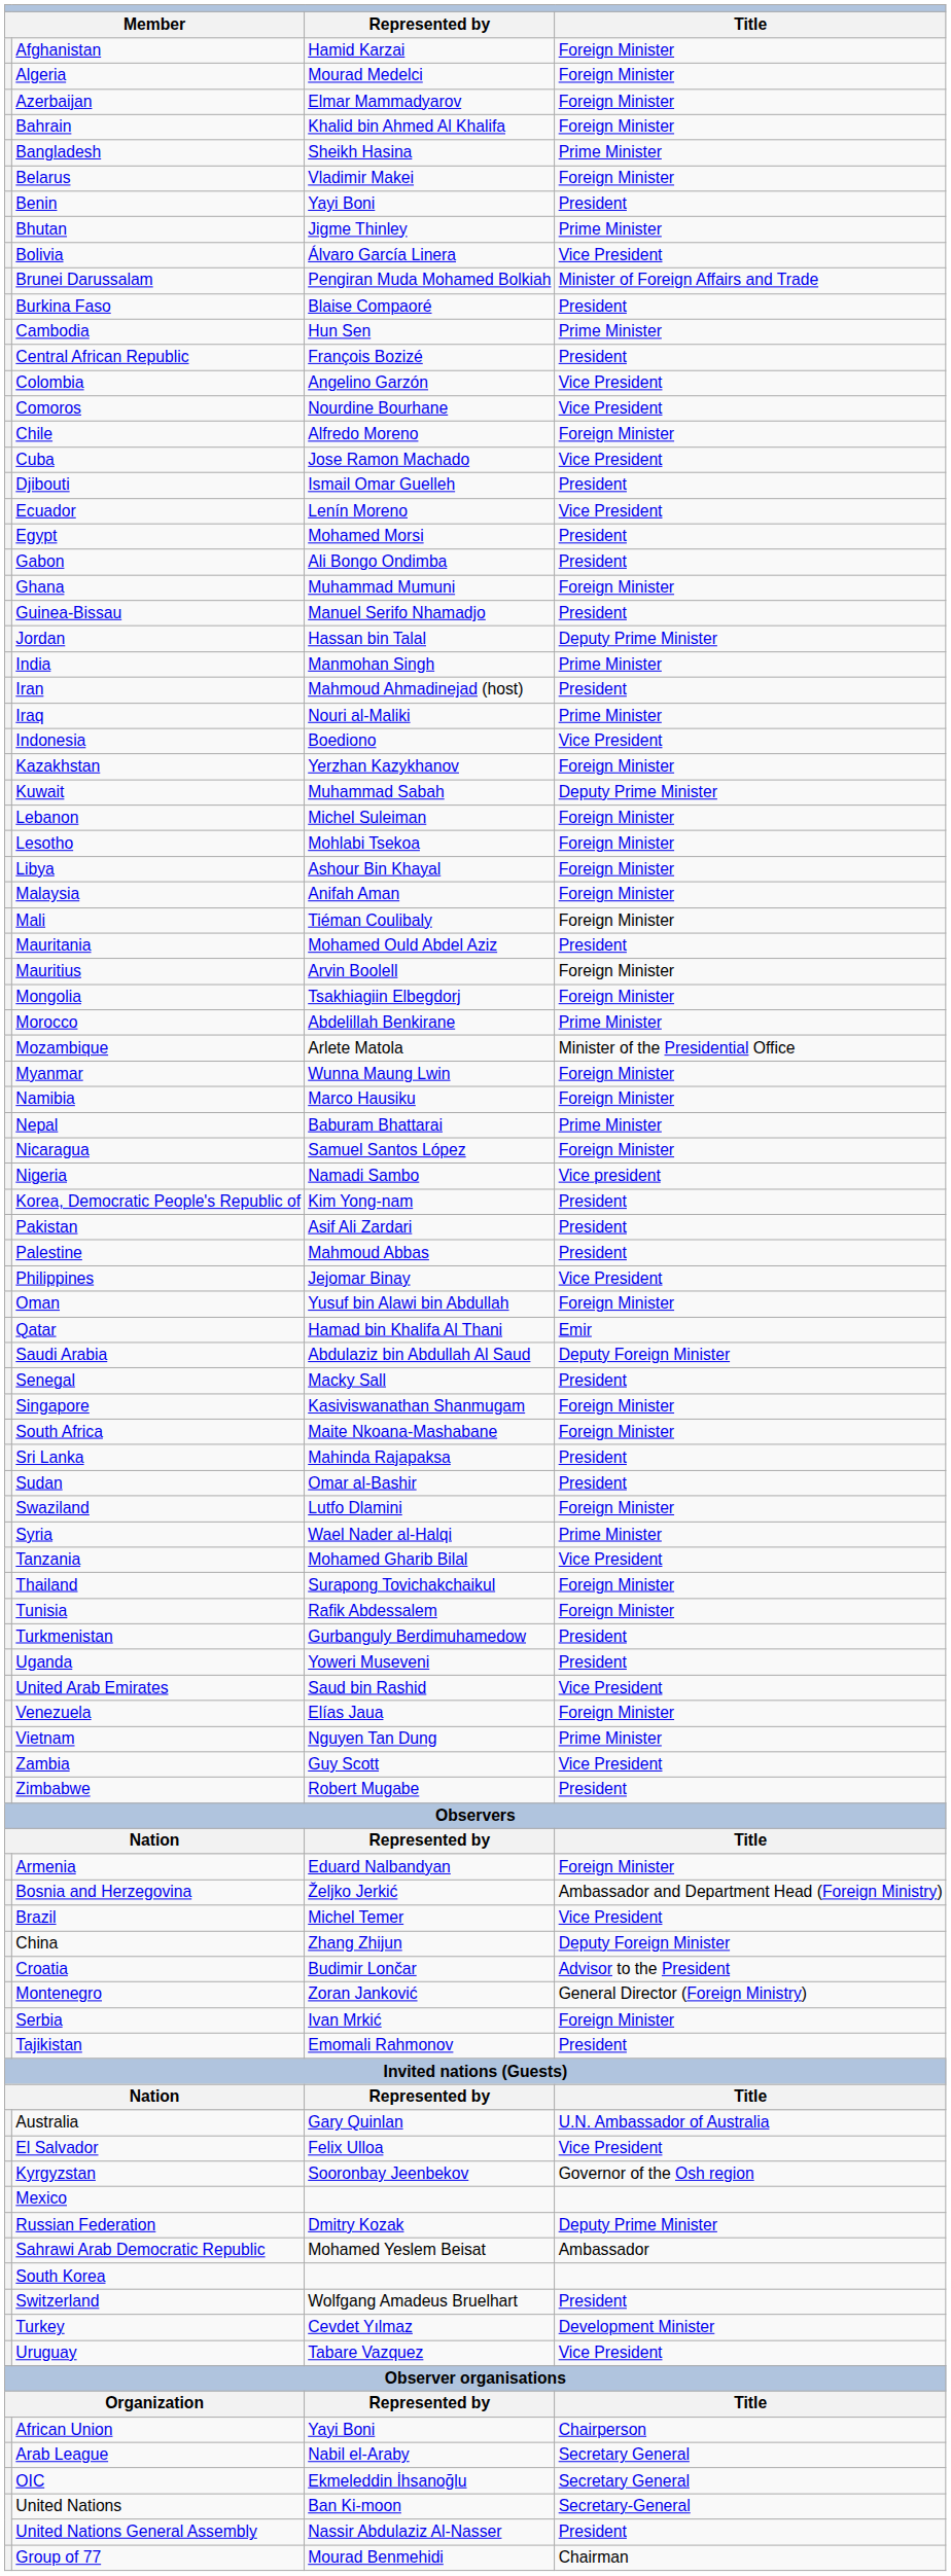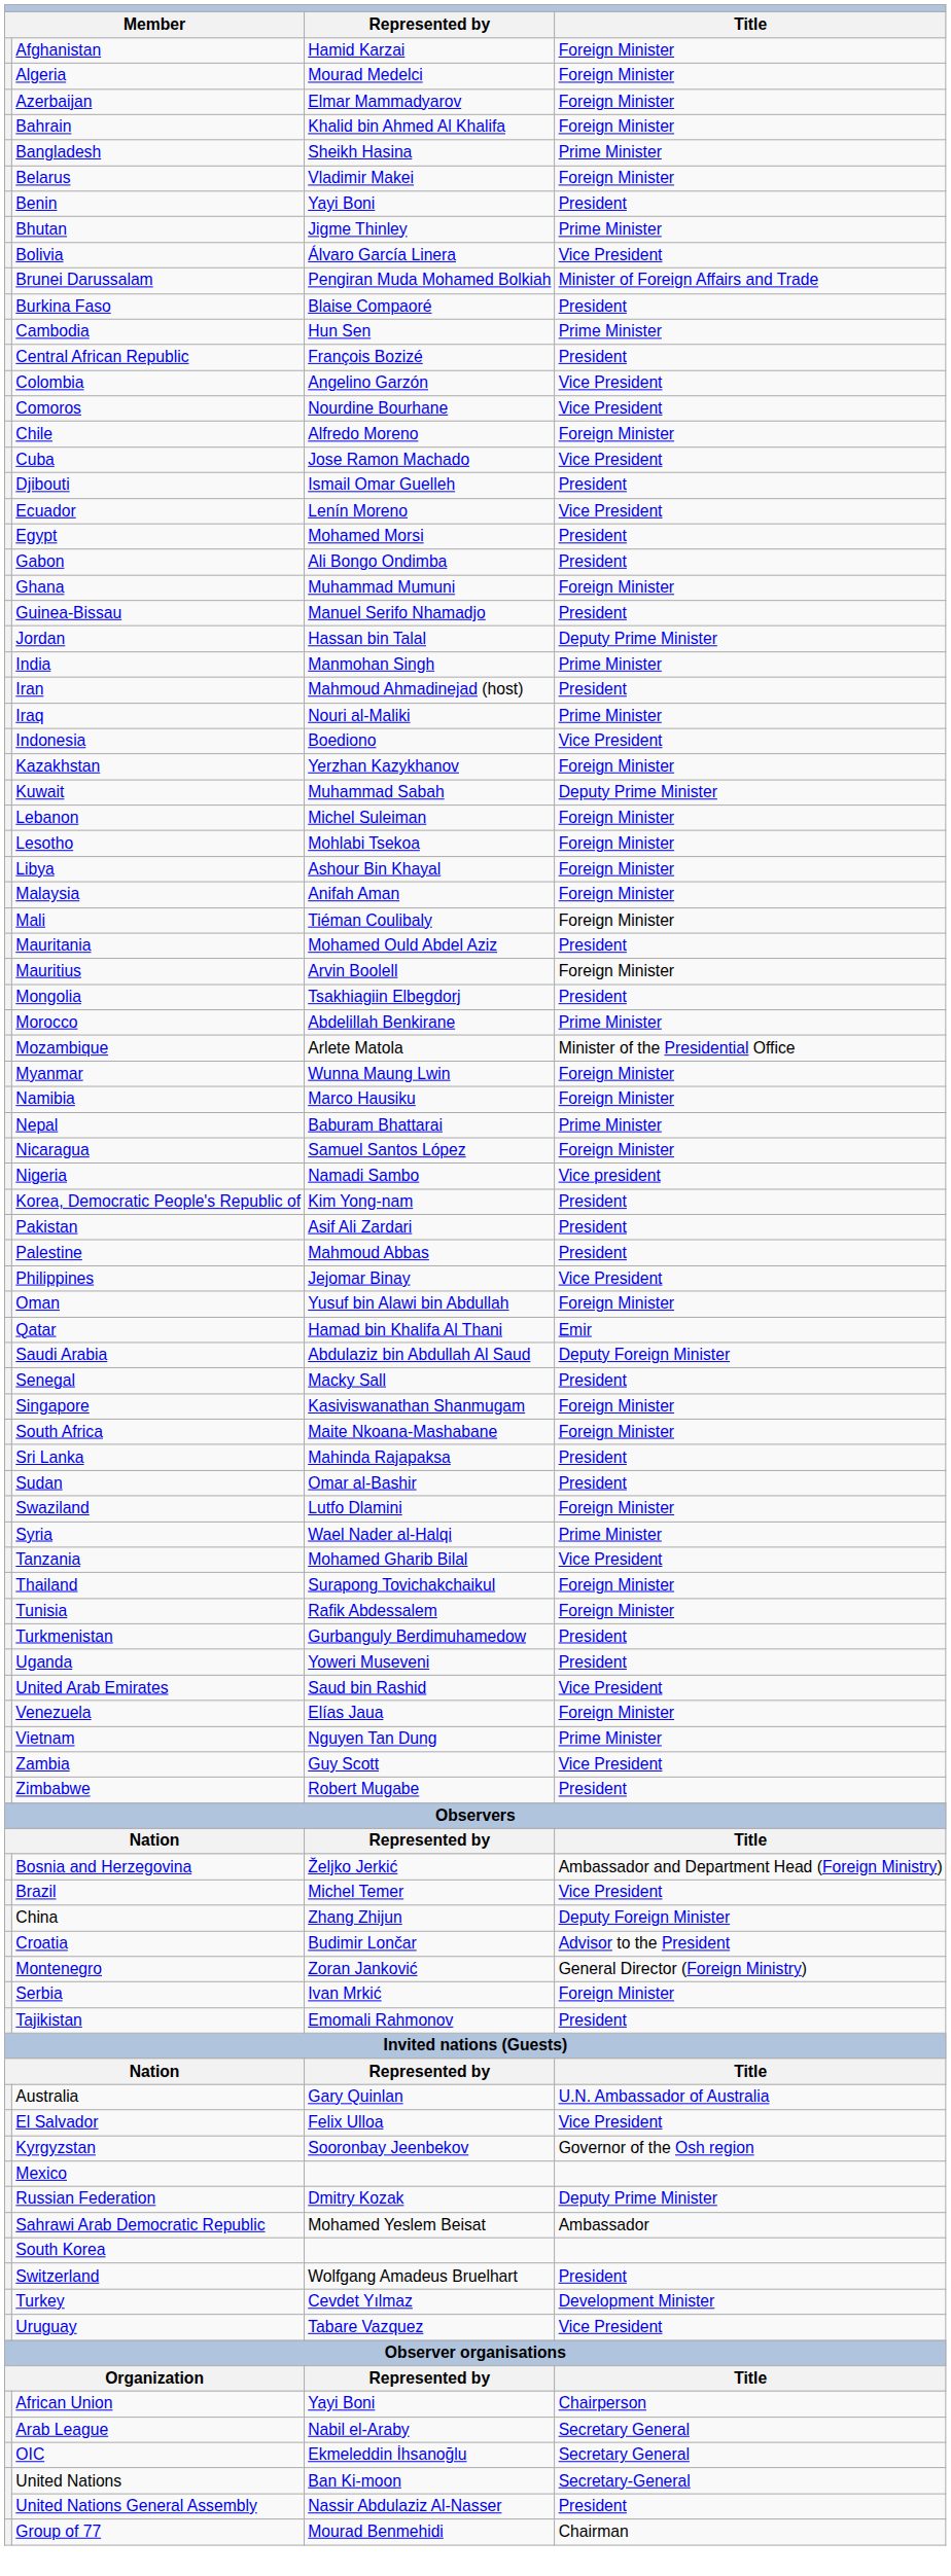 <table class="wikitable">
 <tr>
 <th colspan="4" style="background: LightSteelBlue;"></th>
 </tr>
 <tr style="background:#ccc; text-align:center;">
 <th colspan=2>Member</th>
 <th>Represented by</th>
 <th>Title</th>
 </tr>
 <tr>
 <th></th>
 <td><a href='#'>Afghanistan</a></td>
 <td><a href='#'>Hamid Karzai</a></td>
 <td><a href='#'>Foreign Minister</a></td>
 </tr>
 <tr>
 <th></th>
 <td><a href='#'>Algeria</a></td>
 <td><a href='#'>Mourad Medelci</a></td>
 <td><a href='#'>Foreign Minister</a></td>
 </tr>
 <tr>
 <th></th>
 <td><a href='#'>Azerbaijan</a></td>
 <td><a href='#'>Elmar Mammadyarov</a></td>
 <td><a href='#'>Foreign Minister</a></td>
 </tr>
 <tr>
 <th></th>
 <td><a href='#'>Bahrain</a></td>
 <td><a href='#'>Khalid bin Ahmed Al Khalifa</a></td>
 <td><a href='#'>Foreign Minister</a></td>
 </tr>
 <tr>
 <th></th>
 <td><a href='#'>Bangladesh</a></td>
 <td><a href='#'>Sheikh Hasina</a></td>
 <td><a href='#'>Prime Minister</a></td>
 </tr>
 <tr>
 <th></th>
 <td><a href='#'>Belarus</a></td>
 <td><a href='#'>Vladimir Makei</a></td>
 <td><a href='#'>Foreign Minister</a></td>
 </tr>
 <tr>
 <th></th>
 <td><a href='#'>Benin</a></td>
 <td><a href='#'>Yayi Boni</a></td>
 <td><a href='#'>President</a></td>
 </tr>
 <tr>
 <th></th>
 <td><a href='#'>Bhutan</a></td>
 <td><a href='#'>Jigme Thinley</a></td>
 <td><a href='#'>Prime Minister</a></td>
 </tr>
 <tr>
 <th></th>
 <td><a href='#'>Bolivia</a></td>
 <td><a href='#'>Álvaro García Linera</a></td>
 <td><a href='#'>Vice President</a></td>
 </tr>
 <tr>
 <th></th>
 <td><a href='#'>Brunei Darussalam</a></td>
 <td><a href='#'>Pengiran Muda Mohamed Bolkiah</a></td>
 <td><a href='#'>Minister of Foreign Affairs and Trade</a></td>
 </tr>
 <tr>
 <th></th>
 <td><a href='#'>Burkina Faso</a></td>
 <td><a href='#'>Blaise Compaoré</a></td>
 <td><a href='#'>President</a></td>
 </tr>
 <tr>
 <th></th>
 <td><a href='#'>Cambodia</a></td>
 <td><a href='#'>Hun Sen</a></td>
 <td><a href='#'>Prime Minister</a></td>
 </tr>
 <tr>
 <th></th>
 <td><a href='#'>Central African Republic</a></td>
 <td><a href='#'>François Bozizé</a></td>
 <td><a href='#'>President</a></td>
 </tr>
 <tr>
 <th></th>
 <td><a href='#'>Colombia</a></td>
 <td><a href='#'>Angelino Garzón</a></td>
 <td><a href='#'>Vice President</a></td>
 </tr>
 <tr>
 <th></th>
 <td><a href='#'>Comoros</a></td>
 <td><a href='#'>Nourdine Bourhane</a></td>
 <td><a href='#'>Vice President</a></td>
 </tr>
 <tr>
 <th></th>
 <td><a href='#'>Chile</a></td>
 <td><a href='#'>Alfredo Moreno</a></td>
 <td><a href='#'>Foreign Minister</a></td>
 </tr>
 <tr>
 <th></th>
 <td><a href='#'>Cuba</a></td>
 <td><a href='#'>Jose Ramon Machado</a></td>
 <td><a href='#'>Vice President</a></td>
 </tr>
 <tr>
 <th></th>
 <td><a href='#'>Djibouti</a></td>
 <td><a href='#'>Ismail Omar Guelleh</a></td>
 <td><a href='#'>President</a></td>
 </tr>
 <tr>
 <th></th>
 <td><a href='#'>Ecuador</a></td>
 <td><a href='#'>Lenín Moreno</a></td>
 <td><a href='#'>Vice President</a></td>
 </tr>
 <tr>
 <th></th>
 <td><a href='#'>Egypt</a></td>
 <td><a href='#'>Mohamed Morsi</a></td>
 <td><a href='#'>President</a></td>
 </tr>
 <tr>
 <th></th>
 <td><a href='#'>Gabon</a></td>
 <td><a href='#'>Ali Bongo Ondimba</a></td>
 <td><a href='#'>President</a></td>
 </tr>
 <tr>
 <th></th>
 <td><a href='#'>Ghana</a></td>
 <td><a href='#'>Muhammad Mumuni</a></td>
 <td><a href='#'>Foreign Minister</a></td>
 </tr>
 <tr>
 <th></th>
 <td><a href='#'>Guinea-Bissau</a></td>
 <td><a href='#'>Manuel Serifo Nhamadjo</a></td>
 <td><a href='#'>President</a></td>
 </tr>
 <tr>
 <th></th>
 <td><a href='#'>Jordan</a></td>
 <td><a href='#'>Hassan bin Talal</a></td>
 <td><a href='#'>Deputy Prime Minister</a></td>
 </tr>
 <tr>
 <th></th>
 <td><a href='#'>India</a></td>
 <td><a href='#'>Manmohan Singh</a></td>
 <td><a href='#'>Prime Minister</a></td>
 </tr>
 <tr>
 <th></th>
 <td><a href='#'>Iran</a></td>
 <td><a href='#'>Mahmoud Ahmadinejad</a> (host)</td>
 <td><a href='#'>President</a></td>
 </tr>
 <tr>
 <th></th>
 <td><a href='#'>Iraq</a></td>
 <td><a href='#'>Nouri al-Maliki</a></td>
 <td><a href='#'>Prime Minister</a></td>
 </tr>
 <tr>
 <th></th>
 <td><a href='#'>Indonesia</a></td>
 <td><a href='#'>Boediono</a></td>
 <td><a href='#'>Vice President</a></td>
 </tr>
 <tr>
 <th></th>
 <td><a href='#'>Kazakhstan</a></td>
 <td><a href='#'>Yerzhan Kazykhanov</a></td>
 <td><a href='#'>Foreign Minister</a></td>
 </tr>
 <tr>
 <th></th>
 <td><a href='#'>Kuwait</a></td>
 <td><a href='#'>Muhammad Sabah</a></td>
 <td><a href='#'>Deputy Prime Minister</a></td>
 </tr>
 <tr>
 <th></th>
 <td><a href='#'>Lebanon</a></td>
 <td><a href='#'>Michel Suleiman</a></td>
 <td><a href='#'>Foreign Minister</a></td>
 </tr>
 <tr>
 <th></th>
 <td><a href='#'>Lesotho</a></td>
 <td><a href='#'>Mohlabi Tsekoa</a></td>
 <td><a href='#'>Foreign Minister</a></td>
 </tr>
 <tr>
 <th></th>
 <td><a href='#'>Libya</a></td>
 <td><a href='#'>Ashour Bin Khayal</a></td>
 <td><a href='#'>Foreign Minister</a></td>
 </tr>
 <tr>
 <th></th>
 <td><a href='#'>Malaysia</a></td>
 <td><a href='#'>Anifah Aman</a></td>
 <td><a href='#'>Foreign Minister</a></td>
 </tr>
 <tr>
 <th></th>
 <td><a href='#'>Mali</a></td>
 <td><a href='#'>Tiéman Coulibaly</a></td>
 <td>Foreign Minister</td>
 </tr>
 <tr>
 <th></th>
 <td><a href='#'>Mauritania</a></td>
 <td><a href='#'>Mohamed Ould Abdel Aziz</a></td>
 <td><a href='#'>President</a></td>
 </tr>
 <tr>
 <th></th>
 <td><a href='#'>Mauritius</a></td>
 <td><a href='#'>Arvin Boolell</a></td>
 <td>Foreign Minister</td>
 </tr>
 <tr>
 <th></th>
 <td><a href='#'>Mongolia</a></td>
 <td><a href='#'>Tsakhiagiin Elbegdorj</a></td>
-<td><a href='#'>Foreign Minister</a></td>
+<td><a href='#'>President</a></td>
 </tr>
 <tr>
 <th></th>
 <td><a href='#'>Morocco</a></td>
 <td><a href='#'>Abdelillah Benkirane</a></td>
 <td><a href='#'>Prime Minister</a></td>
 </tr>
 <tr>
 <th></th>
 <td><a href='#'>Mozambique</a></td>
 <td>Arlete Matola</td>
 <td>Minister of the <a href='#'>Presidential</a> Office</td>
 </tr>
 <tr>
 <th></th>
 <td><a href='#'>Myanmar</a></td>
 <td><a href='#'>Wunna Maung Lwin</a></td>
 <td><a href='#'>Foreign Minister</a></td>
 </tr>
 <tr>
 <th></th>
 <td><a href='#'>Namibia</a></td>
 <td><a href='#'>Marco Hausiku</a></td>
 <td><a href='#'>Foreign Minister</a></td>
 </tr>
 <tr>
 <th></th>
 <td><a href='#'>Nepal</a></td>
 <td><a href='#'>Baburam Bhattarai</a></td>
 <td><a href='#'>Prime Minister</a></td>
 </tr>
 <tr>
 <th></th>
 <td><a href='#'>Nicaragua</a></td>
 <td><a href='#'>Samuel Santos López</a></td>
 <td><a href='#'>Foreign Minister</a></td>
 </tr>
 <tr>
 <th></th>
 <td><a href='#'>Nigeria</a></td>
 <td><a href='#'>Namadi Sambo</a></td>
 <td><a href='#'>Vice president</a></td>
 </tr>
 <tr>
 <th></th>
 <td><a href='#'>Korea, Democratic People's Republic of</a></td>
 <td><a href='#'>Kim Yong-nam</a></td>
 <td><a href='#'>President</a></td>
 </tr>
 <tr>
 <th></th>
 <td><a href='#'>Pakistan</a></td>
 <td><a href='#'>Asif Ali Zardari</a></td>
 <td><a href='#'>President</a></td>
 </tr>
 <tr>
 <th></th>
 <td><a href='#'>Palestine</a></td>
 <td><a href='#'>Mahmoud Abbas</a></td>
 <td><a href='#'>President</a></td>
 </tr>
 <tr>
 <th></th>
 <td><a href='#'>Philippines</a></td>
 <td><a href='#'>Jejomar Binay</a></td>
 <td><a href='#'>Vice President</a></td>
 </tr>
 <tr>
 <th></th>
 <td><a href='#'>Oman</a></td>
 <td><a href='#'>Yusuf bin Alawi bin Abdullah</a></td>
 <td><a href='#'>Foreign Minister</a></td>
 </tr>
 <tr>
 <th></th>
 <td><a href='#'>Qatar</a></td>
 <td><a href='#'>Hamad bin Khalifa Al Thani</a></td>
 <td><a href='#'>Emir</a></td>
 </tr>
 <tr>
 <th></th>
 <td><a href='#'>Saudi Arabia</a></td>
 <td><a href='#'>Abdulaziz bin Abdullah Al Saud</a></td>
 <td><a href='#'>Deputy Foreign Minister</a></td>
 </tr>
 <tr>
 <th></th>
 <td><a href='#'>Senegal</a></td>
 <td><a href='#'>Macky Sall</a></td>
 <td><a href='#'>President</a></td>
 </tr>
 <tr>
 <th></th>
 <td><a href='#'>Singapore</a></td>
 <td><a href='#'>Kasiviswanathan Shanmugam</a></td>
 <td><a href='#'>Foreign Minister</a></td>
 </tr>
 <tr>
 <th></th>
 <td><a href='#'>South Africa</a></td>
 <td><a href='#'>Maite Nkoana-Mashabane</a></td>
 <td><a href='#'>Foreign Minister</a></td>
 </tr>
 <tr>
 <th></th>
 <td><a href='#'>Sri Lanka</a></td>
 <td><a href='#'>Mahinda Rajapaksa</a></td>
 <td><a href='#'>President</a></td>
 </tr>
 <tr>
 <th></th>
 <td><a href='#'>Sudan</a></td>
 <td><a href='#'>Omar al-Bashir</a></td>
 <td><a href='#'>President</a></td>
 </tr>
 <tr>
 <th></th>
 <td><a href='#'>Swaziland</a></td>
 <td><a href='#'>Lutfo Dlamini</a></td>
 <td><a href='#'>Foreign Minister</a></td>
 </tr>
 <tr>
 <th></th>
 <td><a href='#'>Syria</a></td>
 <td><a href='#'>Wael Nader al-Halqi</a></td>
 <td><a href='#'>Prime Minister</a></td>
 </tr>
 <tr>
 <th></th>
 <td><a href='#'>Tanzania</a></td>
 <td><a href='#'>Mohamed Gharib Bilal</a></td>
 <td><a href='#'>Vice President</a></td>
 </tr>
 <tr>
 <th></th>
 <td><a href='#'>Thailand</a></td>
 <td><a href='#'>Surapong Tovichakchaikul</a></td>
 <td><a href='#'>Foreign Minister</a></td>
 </tr>
 <tr>
 <th></th>
 <td><a href='#'>Tunisia</a></td>
 <td><a href='#'>Rafik Abdessalem</a></td>
 <td><a href='#'>Foreign Minister</a></td>
 </tr>
 <tr>
 <th></th>
 <td><a href='#'>Turkmenistan</a></td>
 <td><a href='#'>Gurbanguly Berdimuhamedow</a></td>
 <td><a href='#'>President</a></td>
 </tr>
 <tr>
 <th></th>
 <td><a href='#'>Uganda</a></td>
 <td><a href='#'>Yoweri Museveni</a></td>
 <td><a href='#'>President</a></td>
 </tr>
 <tr>
 <th></th>
 <td><a href='#'>United Arab Emirates</a></td>
 <td><a href='#'>Saud bin Rashid</a></td>
 <td><a href='#'>Vice President</a></td>
 </tr>
 <tr>
 <th></th>
 <td><a href='#'>Venezuela</a></td>
 <td><a href='#'>Elías Jaua</a></td>
 <td><a href='#'>Foreign Minister</a></td>
 </tr>
 <tr>
 <th></th>
 <td><a href='#'>Vietnam</a></td>
 <td><a href='#'>Nguyen Tan Dung</a></td>
 <td><a href='#'>Prime Minister</a></td>
 </tr>
 <tr>
 <th></th>
 <td><a href='#'>Zambia</a></td>
 <td><a href='#'>Guy Scott</a></td>
 <td><a href='#'>Vice President</a></td>
 </tr>
 <tr>
 <th></th>
 <td><a href='#'>Zimbabwe</a></td>
 <td><a href='#'>Robert Mugabe</a></td>
 <td><a href='#'>President</a></td>
 </tr>
 <tr style="background:#ccc; text-align:center;">
 <th colspan="4" style="background: LightSteelBlue;">Observers</th>
 </tr>
 <tr style="background:#ccc; text-align:center;">
 <th colspan=2>Nation</th>
 <th>Represented by</th>
 <th>Title</th>
 </tr>
 <tr>
 <th></th>
-<td><a href='#'>Armenia</a></td>
-<td><a href='#'>Eduard Nalbandyan</a></td>
-<td><a href='#'>Foreign Minister</a></td>
-</tr>
-<tr>
-<th></th>
 <td><a href='#'>Bosnia and Herzegovina</a></td>
 <td><a href='#'>Željko Jerkić</a></td>
 <td>Ambassador and Department Head (<a href='#'>Foreign Ministry</a>)</td>
 </tr>
 <tr>
 <th></th>
 <td><a href='#'>Brazil</a></td>
 <td><a href='#'>Michel Temer</a></td>
 <td><a href='#'>Vice President</a></td>
 </tr>
 <tr>
 <th></th>
 <td>China</td>
 <td><a href='#'>Zhang Zhijun</a></td>
 <td><a href='#'>Deputy Foreign Minister</a></td>
 </tr>
 <tr>
 <th></th>
 <td><a href='#'>Croatia</a></td>
 <td><a href='#'>Budimir Lončar</a></td>
 <td><a href='#'>Advisor</a> to the <a href='#'>President</a></td>
 </tr>
 <tr>
 <th></th>
 <td><a href='#'>Montenegro</a></td>
 <td><a href='#'>Zoran Janković</a></td>
 <td>General Director (<a href='#'>Foreign Ministry</a>)</td>
 </tr>
 <tr>
 <th></th>
 <td><a href='#'>Serbia</a></td>
 <td><a href='#'>Ivan Mrkić</a></td>
 <td><a href='#'>Foreign Minister</a></td>
 </tr>
 <tr>
 <th></th>
 <td><a href='#'>Tajikistan</a></td>
 <td><a href='#'>Emomali Rahmonov</a></td>
 <td><a href='#'>President</a></td>
 </tr>
 <tr style="background:#ccc; text-align:center;">
 <th colspan="4" style="background: LightSteelBlue;">Invited nations (Guests)</th>
 </tr>
 <tr style="background:#ccc; text-align:center;">
 <th colspan=2>Nation</th>
 <th>Represented by</th>
 <th>Title</th>
 </tr>
 <tr>
 <th></th>
 <td>Australia</td>
 <td><a href='#'>Gary Quinlan</a></td>
 <td><a href='#'>U.N. Ambassador of Australia</a></td>
 </tr>
 <tr>
 <th></th>
 <td><a href='#'>El Salvador</a></td>
 <td><a href='#'>Felix Ulloa</a></td>
 <td><a href='#'>Vice President</a></td>
 </tr>
 <tr>
 <th></th>
 <td><a href='#'>Kyrgyzstan</a></td>
 <td><a href='#'>Sooronbay Jeenbekov</a></td>
 <td>Governor of the <a href='#'>Osh region</a></td>
 </tr>
 <tr>
 <th></th>
 <td><a href='#'>Mexico</a></td>
 <td></td>
 <td></td>
 </tr>
 <tr>
 <th></th>
 <td><a href='#'>Russian Federation</a></td>
 <td><a href='#'>Dmitry Kozak</a></td>
 <td><a href='#'>Deputy Prime Minister</a></td>
 </tr>
 <tr>
 <th></th>
 <td><a href='#'>Sahrawi Arab Democratic Republic</a></td>
 <td>Mohamed Yeslem Beisat</td>
 <td>Ambassador</td>
 </tr>
 <tr>
 <th></th>
 <td><a href='#'>South Korea</a></td>
 <td></td>
 <td></td>
 </tr>
 <tr>
 <th></th>
 <td><a href='#'>Switzerland</a></td>
 <td>Wolfgang Amadeus Bruelhart</td>
 <td><a href='#'>President</a></td>
 </tr>
 <tr>
 <th></th>
 <td><a href='#'>Turkey</a></td>
 <td><a href='#'>Cevdet Yılmaz</a></td>
 <td><a href='#'>Development Minister</a></td>
 </tr>
 <tr>
 <th></th>
 <td><a href='#'>Uruguay</a></td>
 <td><a href='#'>Tabare Vazquez</a></td>
 <td><a href='#'>Vice President</a></td>
 </tr>
 <tr style="background:#ccc; text-align:center;">
 <th colspan="4" style="background: LightSteelBlue;">Observer organisations</th>
 </tr>
 <tr style="background:#ccc; text-align:center;">
 <th colspan=2>Organization</th>
 <th>Represented by</th>
 <th>Title</th>
 </tr>
 <tr>
 <th></th>
 <td><a href='#'>African Union</a></td>
 <td><a href='#'>Yayi Boni</a></td>
 <td><a href='#'>Chairperson</a></td>
 </tr>
 <tr>
 <th></th>
 <td><a href='#'>Arab League</a></td>
 <td><a href='#'>Nabil el-Araby</a></td>
 <td><a href='#'>Secretary General</a></td>
 </tr>
 <tr>
 <th></th>
 <td><a href='#'>OIC</a></td>
 <td><a href='#'>Ekmeleddin İhsanoğlu</a></td>
 <td><a href='#'>Secretary General</a></td>
 </tr>
 <tr>
 <th rowspan="2"></th>
 <td>United Nations</td>
 <td><a href='#'>Ban Ki-moon</a></td>
 <td><a href='#'>Secretary-General</a></td>
 </tr>
 <tr>
 <td><a href='#'>United Nations General Assembly</a></td>
 <td><a href='#'>Nassir Abdulaziz Al-Nasser</a></td>
 <td><a href='#'>President</a></td>
 </tr>
 <tr>
 <th></th>
 <td><a href='#'>Group of 77</a></td>
 <td><a href='#'>Mourad Benmehidi</a></td>
 <td>Chairman</td>
 </tr>
 </table>
